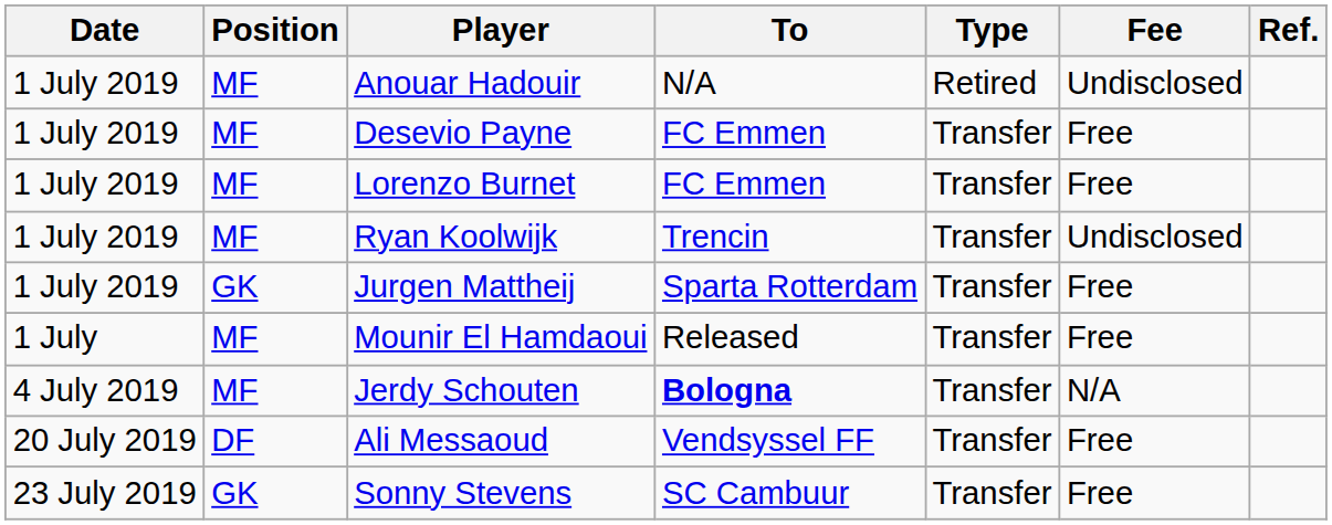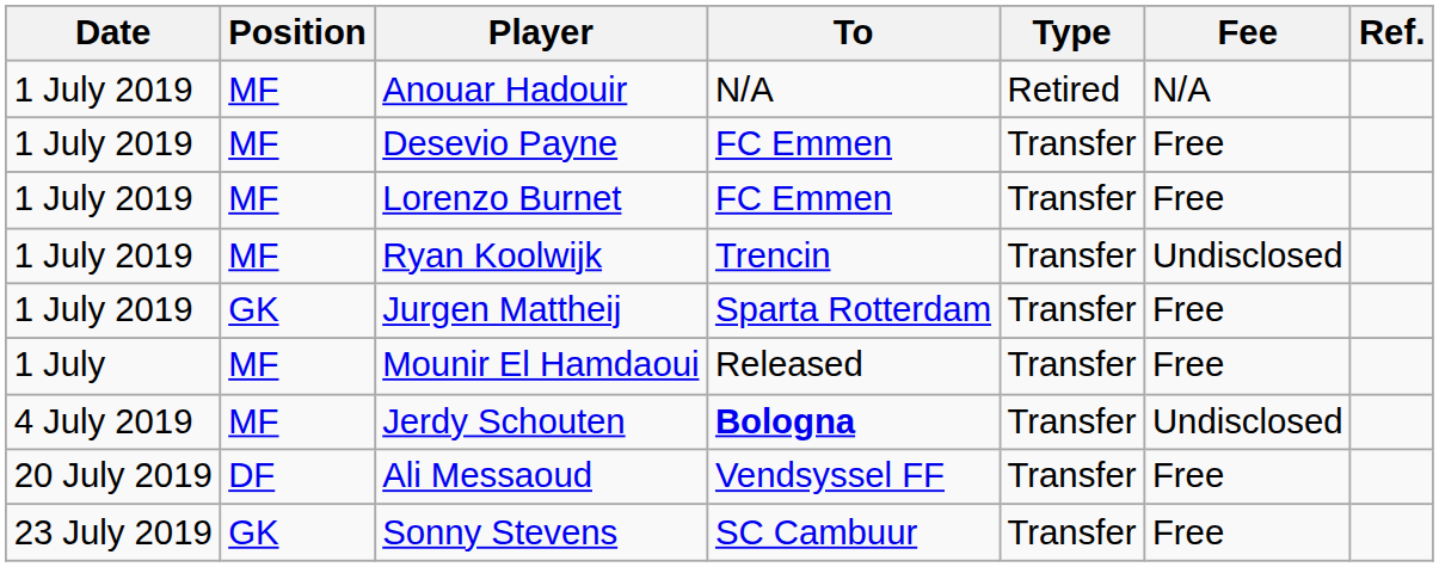 <table class="wikitable">
 <tr>
 <th>Date</th>
 <th>Position</th>
 <th>Player</th>
 <th>To</th>
 <th><abbr>Type</abbr></th>
 <th>Fee</th>
 <th><abbr>Ref.</abbr></th>
 </tr>
 <tr>
 <td>1 July 2019</td>
 <td><a href='#'>MF</a></td>
 <td> <a href='#'>Anouar Hadouir</a></td>
 <td>N/A</td>
 <td>Retired</td>
-<td>Undisclosed</td>
+<td>N/A</td>
 <td></td>
 </tr>
 <tr>
 <td>1 July 2019</td>
 <td><a href='#'>MF</a></td>
 <td> <a href='#'>Desevio Payne</a></td>
 <td> <a href='#'>FC Emmen</a></td>
 <td>Transfer</td>
 <td>Free</td>
 <td></td>
 </tr>
 <tr>
 <td>1 July 2019</td>
 <td><a href='#'>MF</a></td>
 <td> <a href='#'>Lorenzo Burnet</a></td>
 <td> <a href='#'>FC Emmen</a></td>
 <td>Transfer</td>
 <td>Free</td>
 <td></td>
 </tr>
 <tr>
 <td>1 July 2019</td>
 <td><a href='#'>MF</a></td>
 <td> <a href='#'>Ryan Koolwijk</a></td>
 <td> <a href='#'>Trencin</a></td>
 <td>Transfer</td>
 <td>Undisclosed</td>
 <td></td>
 </tr>
 <tr>
 <td>1 July 2019</td>
 <td><a href='#'>GK</a></td>
 <td> <a href='#'>Jurgen Mattheij</a></td>
 <td> <a href='#'>Sparta Rotterdam</a></td>
 <td>Transfer</td>
 <td>Free</td>
 <td></td>
 </tr>
 <tr>
 <td>1 July</td>
 <td><a href='#'>MF</a></td>
 <td> <a href='#'>Mounir El Hamdaoui</a></td>
 <td>Released</td>
 <td>Transfer</td>
 <td>Free</td>
 <td></td>
 </tr>
 <tr>
 <td>4 July 2019</td>
 <td><a href='#'>MF</a></td>
 <td>  <a href='#'>Jerdy Schouten</a></td>
 <td><strong> <a href='#'>Bologna</a></strong></td>
 <td>Transfer</td>
-<td>N/A</td>
+<td>Undisclosed</td>
 <td></td>
 </tr>
 <tr>
 <td>20 July 2019</td>
 <td><a href='#'>DF</a></td>
 <td> <a href='#'>Ali Messaoud</a></td>
 <td> <a href='#'>Vendsyssel FF</a></td>
 <td>Transfer</td>
 <td>Free</td>
 <td></td>
 </tr>
 <tr>
 <td>23 July 2019</td>
 <td><a href='#'>GK</a></td>
 <td> <a href='#'>Sonny Stevens</a></td>
 <td> <a href='#'>SC Cambuur</a></td>
 <td>Transfer</td>
 <td>Free</td>
 <td></td>
 </tr>
 </table>
